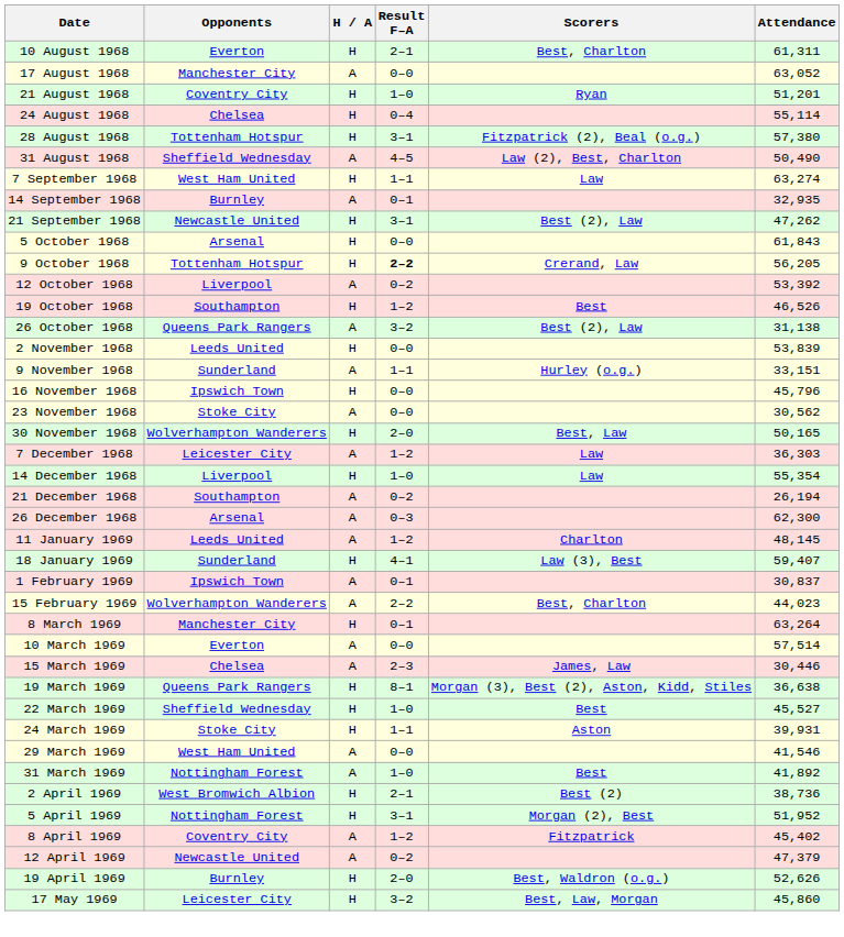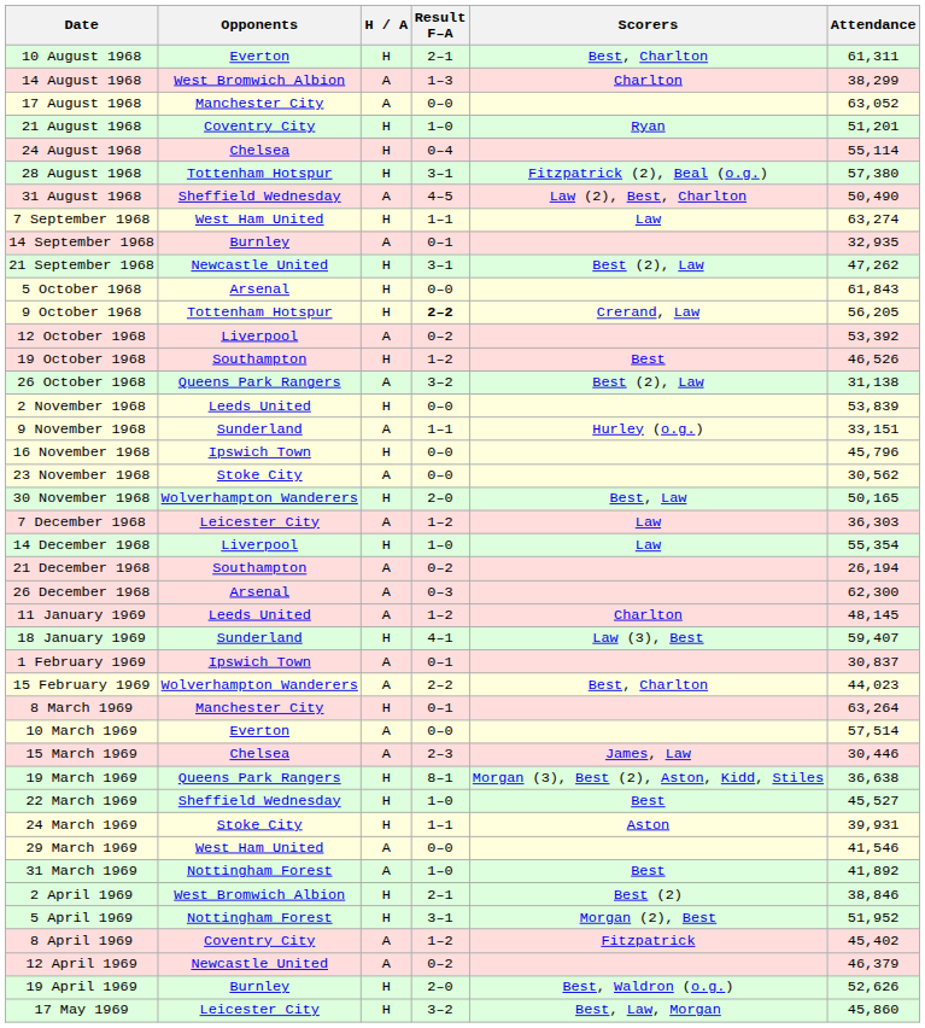 <table class="wikitable" style="text-align:center">
 <tr>
 <th>Date</th>
 <th>Opponents</th>
 <th>H / A</th>
 <th>Result<br>F–A</th>
 <th>Scorers</th>
 <th>Attendance</th>
 </tr>
 <tr bgcolor="#ddffdd">
 <td>10 August 1968</td>
 <td><a href='#'>Everton</a></td>
 <td>H</td>
 <td>2–1</td>
 <td><a href='#'>Best</a>, <a href='#'>Charlton</a></td>
 <td>61,311</td>
+</tr>
+<tr bgcolor="#ffdddd">
+<td>14 August 1968</td>
+<td><a href='#'>West Bromwich Albion</a></td>
+<td>A</td>
+<td>1–3</td>
+<td><a href='#'>Charlton</a></td>
+<td>38,299</td>
 </tr>
 <tr bgcolor="#ffffdd">
 <td>17 August 1968</td>
 <td><a href='#'>Manchester City</a></td>
 <td>A</td>
 <td>0–0</td>
 <td></td>
 <td>63,052</td>
 </tr>
 <tr bgcolor="#ddffdd">
 <td>21 August 1968</td>
 <td><a href='#'>Coventry City</a></td>
 <td>H</td>
 <td>1–0</td>
 <td><a href='#'>Ryan</a></td>
 <td>51,201</td>
 </tr>
 <tr bgcolor="#ffdddd">
 <td>24 August 1968</td>
 <td><a href='#'>Chelsea</a></td>
 <td>H</td>
 <td>0–4</td>
 <td></td>
 <td>55,114</td>
 </tr>
 <tr bgcolor="#ddffdd">
 <td>28 August 1968</td>
 <td><a href='#'>Tottenham Hotspur</a></td>
 <td>H</td>
 <td>3–1</td>
 <td><a href='#'>Fitzpatrick</a> (2), <a href='#'>Beal</a> (<a href='#'>o.g.</a>)</td>
 <td>57,380</td>
 </tr>
 <tr bgcolor="#ffdddd">
 <td>31 August 1968</td>
 <td><a href='#'>Sheffield Wednesday</a></td>
 <td>A</td>
 <td>4–5</td>
 <td><a href='#'>Law</a> (2), <a href='#'>Best</a>, <a href='#'>Charlton</a></td>
 <td>50,490</td>
 </tr>
 <tr bgcolor="#ffffdd">
 <td>7 September 1968</td>
 <td><a href='#'>West Ham United</a></td>
 <td>H</td>
 <td>1–1</td>
 <td><a href='#'>Law</a></td>
 <td>63,274</td>
 </tr>
 <tr bgcolor="#ffdddd">
 <td>14 September 1968</td>
 <td><a href='#'>Burnley</a></td>
 <td>A</td>
 <td>0–1</td>
 <td></td>
 <td>32,935</td>
 </tr>
 <tr bgcolor="#ddffdd">
 <td>21 September 1968</td>
 <td><a href='#'>Newcastle United</a></td>
 <td>H</td>
 <td>3–1</td>
 <td><a href='#'>Best</a> (2), <a href='#'>Law</a></td>
 <td>47,262</td>
 </tr>
 <tr bgcolor="#ffffdd">
 <td>5 October 1968</td>
 <td><a href='#'>Arsenal</a></td>
 <td>H</td>
 <td>0–0</td>
 <td></td>
 <td>61,843</td>
 </tr>
 <tr bgcolor="#ffffdd">
 <td>9 October 1968</td>
 <td><a href='#'>Tottenham Hotspur</a></td>
 <td>H</td>
 <td><strong>2–2</strong></td>
 <td><a href='#'>Crerand</a>, <a href='#'>Law</a></td>
 <td>56,205</td>
 </tr>
 <tr bgcolor="#ffdddd">
 <td>12 October 1968</td>
 <td><a href='#'>Liverpool</a></td>
 <td>A</td>
 <td>0–2</td>
 <td></td>
 <td>53,392</td>
 </tr>
 <tr bgcolor="#ffdddd">
 <td>19 October 1968</td>
 <td><a href='#'>Southampton</a></td>
 <td>H</td>
 <td>1–2</td>
 <td><a href='#'>Best</a></td>
 <td>46,526</td>
 </tr>
 <tr bgcolor="#ddffdd">
 <td>26 October 1968</td>
 <td><a href='#'>Queens Park Rangers</a></td>
 <td>A</td>
 <td>3–2</td>
 <td><a href='#'>Best</a> (2), <a href='#'>Law</a></td>
 <td>31,138</td>
 </tr>
 <tr bgcolor="#ffffdd">
 <td>2 November 1968</td>
 <td><a href='#'>Leeds United</a></td>
 <td>H</td>
 <td>0–0</td>
 <td></td>
 <td>53,839</td>
 </tr>
 <tr bgcolor="#ffffdd">
 <td>9 November 1968</td>
 <td><a href='#'>Sunderland</a></td>
 <td>A</td>
 <td>1–1</td>
 <td><a href='#'>Hurley</a> (<a href='#'>o.g.</a>)</td>
 <td>33,151</td>
 </tr>
 <tr bgcolor="#ffffdd">
 <td>16 November 1968</td>
 <td><a href='#'>Ipswich Town</a></td>
 <td>H</td>
 <td>0–0</td>
 <td></td>
 <td>45,796</td>
 </tr>
 <tr bgcolor="#ffffdd">
 <td>23 November 1968</td>
 <td><a href='#'>Stoke City</a></td>
 <td>A</td>
 <td>0–0</td>
 <td></td>
 <td>30,562</td>
 </tr>
 <tr bgcolor="#ddffdd">
 <td>30 November 1968</td>
 <td><a href='#'>Wolverhampton Wanderers</a></td>
 <td>H</td>
 <td>2–0</td>
 <td><a href='#'>Best</a>, <a href='#'>Law</a></td>
 <td>50,165</td>
 </tr>
 <tr bgcolor="#ffdddd">
 <td>7 December 1968</td>
 <td><a href='#'>Leicester City</a></td>
 <td>A</td>
 <td>1–2</td>
 <td><a href='#'>Law</a></td>
 <td>36,303</td>
 </tr>
 <tr bgcolor="#ddffdd">
 <td>14 December 1968</td>
 <td><a href='#'>Liverpool</a></td>
 <td>H</td>
 <td>1–0</td>
 <td><a href='#'>Law</a></td>
 <td>55,354</td>
 </tr>
 <tr bgcolor="#ffdddd">
 <td>21 December 1968</td>
 <td><a href='#'>Southampton</a></td>
 <td>A</td>
 <td>0–2</td>
 <td></td>
 <td>26,194</td>
 </tr>
 <tr bgcolor="#ffdddd">
 <td>26 December 1968</td>
 <td><a href='#'>Arsenal</a></td>
 <td>A</td>
 <td>0–3</td>
 <td></td>
 <td>62,300</td>
 </tr>
 <tr bgcolor="#ffdddd">
 <td>11 January 1969</td>
 <td><a href='#'>Leeds United</a></td>
 <td>A</td>
 <td>1–2</td>
 <td><a href='#'>Charlton</a></td>
 <td>48,145</td>
 </tr>
 <tr bgcolor="#ddffdd">
 <td>18 January 1969</td>
 <td><a href='#'>Sunderland</a></td>
 <td>H</td>
 <td>4–1</td>
 <td><a href='#'>Law</a> (3), <a href='#'>Best</a></td>
 <td>59,407</td>
 </tr>
 <tr bgcolor="#ffdddd">
 <td>1 February 1969</td>
 <td><a href='#'>Ipswich Town</a></td>
 <td>A</td>
 <td>0–1</td>
 <td></td>
 <td>30,837</td>
 </tr>
 <tr bgcolor="#ffffdd">
 <td>15 February 1969</td>
 <td><a href='#'>Wolverhampton Wanderers</a></td>
 <td>A</td>
 <td>2–2</td>
 <td><a href='#'>Best</a>, <a href='#'>Charlton</a></td>
 <td>44,023</td>
 </tr>
 <tr bgcolor="#ffdddd">
 <td>8 March 1969</td>
 <td><a href='#'>Manchester City</a></td>
 <td>H</td>
 <td>0–1</td>
 <td></td>
 <td>63,264</td>
 </tr>
 <tr bgcolor="#ffffdd">
 <td>10 March 1969</td>
 <td><a href='#'>Everton</a></td>
 <td>A</td>
 <td>0–0</td>
 <td></td>
 <td>57,514</td>
 </tr>
 <tr bgcolor="#ffdddd">
 <td>15 March 1969</td>
 <td><a href='#'>Chelsea</a></td>
 <td>A</td>
 <td>2–3</td>
 <td><a href='#'>James</a>, <a href='#'>Law</a></td>
 <td>30,446</td>
 </tr>
 <tr bgcolor="#ddffdd">
 <td>19 March 1969</td>
 <td><a href='#'>Queens Park Rangers</a></td>
 <td>H</td>
 <td>8–1</td>
 <td><a href='#'>Morgan</a> (3), <a href='#'>Best</a> (2), <a href='#'>Aston</a>, <a href='#'>Kidd</a>, <a href='#'>Stiles</a></td>
 <td>36,638</td>
 </tr>
 <tr bgcolor="#ddffdd">
 <td>22 March 1969</td>
 <td><a href='#'>Sheffield Wednesday</a></td>
 <td>H</td>
 <td>1–0</td>
 <td><a href='#'>Best</a></td>
 <td>45,527</td>
 </tr>
 <tr bgcolor="#ffffdd">
 <td>24 March 1969</td>
 <td><a href='#'>Stoke City</a></td>
 <td>H</td>
 <td>1–1</td>
 <td><a href='#'>Aston</a></td>
 <td>39,931</td>
 </tr>
 <tr bgcolor="#ffffdd">
 <td>29 March 1969</td>
 <td><a href='#'>West Ham United</a></td>
 <td>A</td>
 <td>0–0</td>
 <td></td>
 <td>41,546</td>
 </tr>
 <tr bgcolor="#ddffdd">
 <td>31 March 1969</td>
 <td><a href='#'>Nottingham Forest</a></td>
 <td>A</td>
 <td>1–0</td>
 <td><a href='#'>Best</a></td>
 <td>41,892</td>
 </tr>
 <tr bgcolor="#ddffdd">
 <td>2 April 1969</td>
 <td><a href='#'>West Bromwich Albion</a></td>
 <td>H</td>
 <td>2–1</td>
 <td><a href='#'>Best</a> (2)</td>
-<td>38,736</td>
+<td>38,846</td>
 </tr>
 <tr bgcolor="#ddffdd">
 <td>5 April 1969</td>
 <td><a href='#'>Nottingham Forest</a></td>
 <td>H</td>
 <td>3–1</td>
 <td><a href='#'>Morgan</a> (2), <a href='#'>Best</a></td>
 <td>51,952</td>
 </tr>
 <tr bgcolor="#ffdddd">
 <td>8 April 1969</td>
 <td><a href='#'>Coventry City</a></td>
 <td>A</td>
 <td>1–2</td>
 <td><a href='#'>Fitzpatrick</a></td>
 <td>45,402</td>
 </tr>
 <tr bgcolor="#ffdddd">
 <td>12 April 1969</td>
 <td><a href='#'>Newcastle United</a></td>
 <td>A</td>
 <td>0–2</td>
 <td></td>
-<td>47,379</td>
+<td>46,379</td>
 </tr>
 <tr bgcolor="#ddffdd">
 <td>19 April 1969</td>
 <td><a href='#'>Burnley</a></td>
 <td>H</td>
 <td>2–0</td>
 <td><a href='#'>Best</a>, <a href='#'>Waldron</a> (<a href='#'>o.g.</a>)</td>
 <td>52,626</td>
 </tr>
 <tr bgcolor="#ddffdd">
 <td>17 May 1969</td>
 <td><a href='#'>Leicester City</a></td>
 <td>H</td>
 <td>3–2</td>
 <td><a href='#'>Best</a>, <a href='#'>Law</a>, <a href='#'>Morgan</a></td>
 <td>45,860</td>
 </tr>
 </table>
